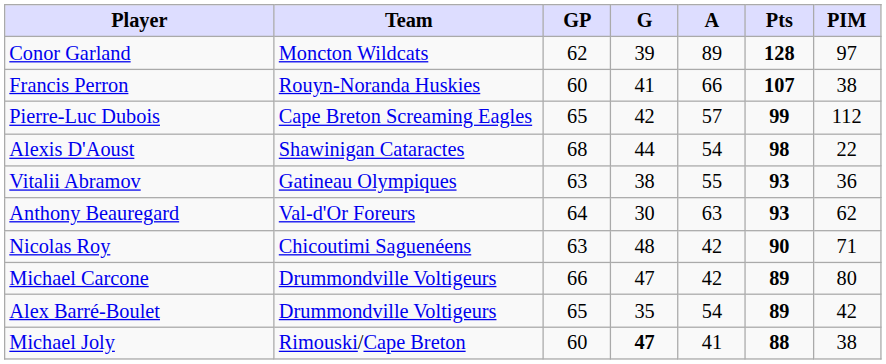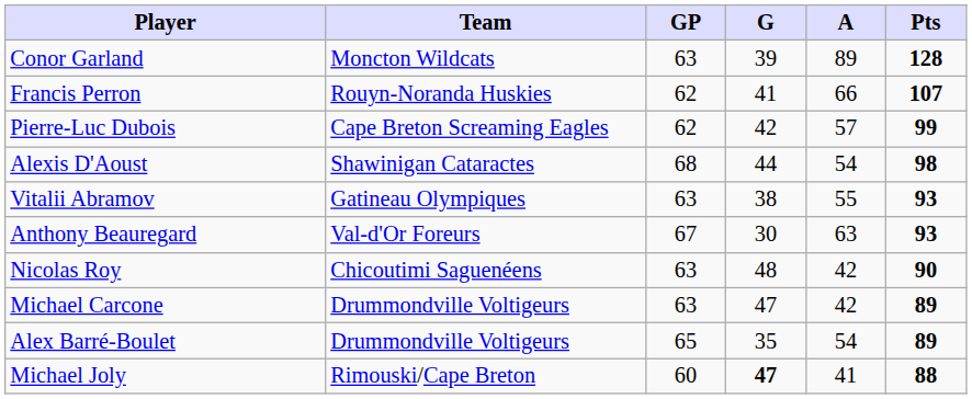 <table class="wikitable" style="text-align:center">
 <tr>
 <th style="background:#ddf; width:30%;">Player</th>
 <th style="background:#ddf; width:30%;">Team</th>
 <th style="background:#ddf; width:7.5%;">GP</th>
 <th style="background:#ddf; width:7.5%;">G</th>
 <th style="background:#ddf; width:7.5%;">A</th>
 <th style="background:#ddf; width:7.5%;">Pts</th>
-<th style="background:#ddf; width:7.5%;">PIM</th>
 </tr>
 <tr>
 <td align=left><a href='#'>Conor Garland</a></td>
 <td align=left><a href='#'>Moncton Wildcats</a></td>
-<td>62</td>
+<td>63</td>
 <td>39</td>
 <td>89</td>
 <td><strong>128</strong></td>
-<td>97</td>
 </tr>
 <tr>
 <td align=left><a href='#'>Francis Perron</a></td>
 <td align=left><a href='#'>Rouyn-Noranda Huskies</a></td>
-<td>60</td>
+<td>62</td>
 <td>41</td>
 <td>66</td>
 <td><strong>107</strong></td>
-<td>38</td>
 </tr>
 <tr>
 <td align=left><a href='#'>Pierre-Luc Dubois</a></td>
 <td align=left><a href='#'>Cape Breton Screaming Eagles</a></td>
-<td>65</td>
+<td>62</td>
 <td>42</td>
 <td>57</td>
 <td><strong>99</strong></td>
-<td>112</td>
 </tr>
 <tr>
 <td align=left><a href='#'>Alexis D'Aoust</a></td>
 <td align=left><a href='#'>Shawinigan Cataractes</a></td>
 <td>68</td>
 <td>44</td>
 <td>54</td>
 <td><strong>98</strong></td>
-<td>22</td>
 </tr>
 <tr>
 <td align=left><a href='#'>Vitalii Abramov</a></td>
 <td align=left><a href='#'>Gatineau Olympiques</a></td>
 <td>63</td>
 <td>38</td>
 <td>55</td>
 <td><strong>93</strong></td>
-<td>36</td>
 </tr>
 <tr>
 <td align=left><a href='#'>Anthony Beauregard</a></td>
 <td align=left><a href='#'>Val-d'Or Foreurs</a></td>
-<td>64</td>
+<td>67</td>
 <td>30</td>
 <td>63</td>
 <td><strong>93</strong></td>
-<td>62</td>
 </tr>
 <tr>
 <td align=left><a href='#'>Nicolas Roy</a></td>
 <td align=left><a href='#'>Chicoutimi Saguenéens</a></td>
 <td>63</td>
 <td>48</td>
 <td>42</td>
 <td><strong>90</strong></td>
-<td>71</td>
 </tr>
 <tr>
 <td align=left><a href='#'>Michael Carcone</a></td>
 <td align=left><a href='#'>Drummondville Voltigeurs</a></td>
-<td>66</td>
+<td>63</td>
 <td>47</td>
 <td>42</td>
 <td><strong>89</strong></td>
-<td>80</td>
 </tr>
 <tr>
 <td align=left><a href='#'>Alex Barré-Boulet</a></td>
 <td align=left><a href='#'>Drummondville Voltigeurs</a></td>
 <td>65</td>
 <td>35</td>
 <td>54</td>
 <td><strong>89</strong></td>
-<td>42</td>
 </tr>
 <tr>
 <td align=left><a href='#'>Michael Joly</a></td>
 <td align=left><a href='#'>Rimouski</a>/<a href='#'>Cape Breton</a></td>
 <td>60</td>
 <td><strong>47</strong></td>
 <td>41</td>
 <td><strong>88</strong></td>
-<td>38</td>
 </tr>
 </table>
